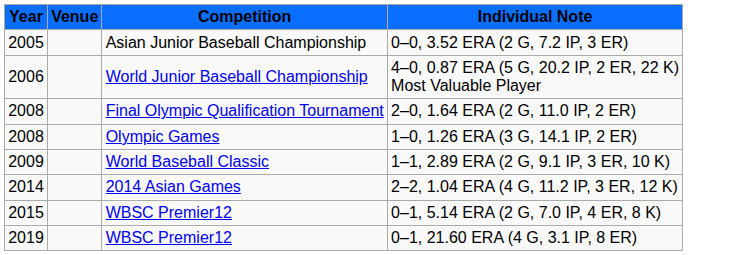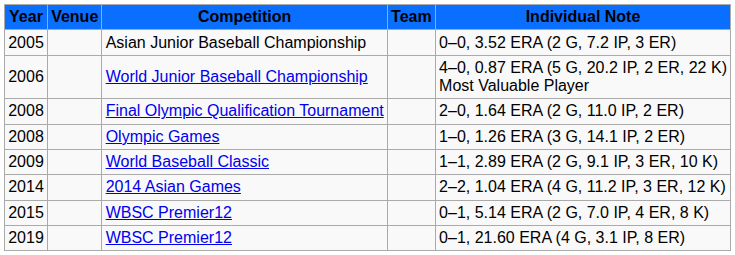 <table class="wikitable">
 <tr>
 <th style="background:#0A6EFF"><span>Year</span></th>
 <th style="background:#0A6EFF"><span>Venue</span></th>
 <th style="background:#0A6EFF"><span>Competition</span></th>
+<th style="background:#0A6EFF"><span>Team</span></th>
 <th style="background:#0A6EFF"><span>Individual Note</span></th>
 </tr>
 <tr>
 <td>2005</td>
 <td></td>
 <td>Asian Junior Baseball Championship</td>
+<td style="text-align:center"></td>
 <td>0–0, 3.52 ERA (2 G, 7.2 IP, 3 ER)</td>
 </tr>
 <tr>
 <td>2006</td>
 <td></td>
 <td><a href='#'>World Junior Baseball Championship</a></td>
+<td style="text-align:center"></td>
 <td>4–0, 0.87 ERA (5 G, 20.2 IP, 2 ER, 22 K)<br>Most Valuable Player</td>
 </tr>
 <tr>
 <td>2008</td>
 <td></td>
 <td><a href='#'>Final Olympic Qualification Tournament</a></td>
+<td style="text-align:center"></td>
 <td>2–0, 1.64 ERA (2 G, 11.0 IP, 2 ER)</td>
 </tr>
 <tr>
 <td>2008</td>
 <td></td>
 <td><a href='#'>Olympic Games</a></td>
+<td style="text-align:center"></td>
 <td>1–0, 1.26 ERA (3 G, 14.1 IP, 2 ER)</td>
 </tr>
 <tr>
 <td>2009</td>
 <td></td>
 <td><a href='#'>World Baseball Classic</a></td>
+<td style="text-align:center"></td>
 <td>1–1, 2.89 ERA (2 G, 9.1 IP, 3 ER, 10 K)</td>
 </tr>
 <tr>
 <td>2014</td>
 <td></td>
 <td><a href='#'>2014 Asian Games</a></td>
+<td style="text-align:center"></td>
 <td>2–2, 1.04 ERA (4 G, 11.2 IP, 3 ER, 12 K)</td>
 </tr>
 <tr>
 <td>2015</td>
 <td></td>
 <td><a href='#'>WBSC Premier12</a></td>
+<td style="text-align:center"></td>
 <td>0–1, 5.14 ERA (2 G, 7.0 IP, 4 ER, 8 K)</td>
 </tr>
 <tr>
 <td>2019</td>
 <td></td>
 <td><a href='#'>WBSC Premier12</a></td>
+<td></td>
 <td>0–1, 21.60 ERA (4 G, 3.1 IP, 8 ER)</td>
 </tr>
 </table>
